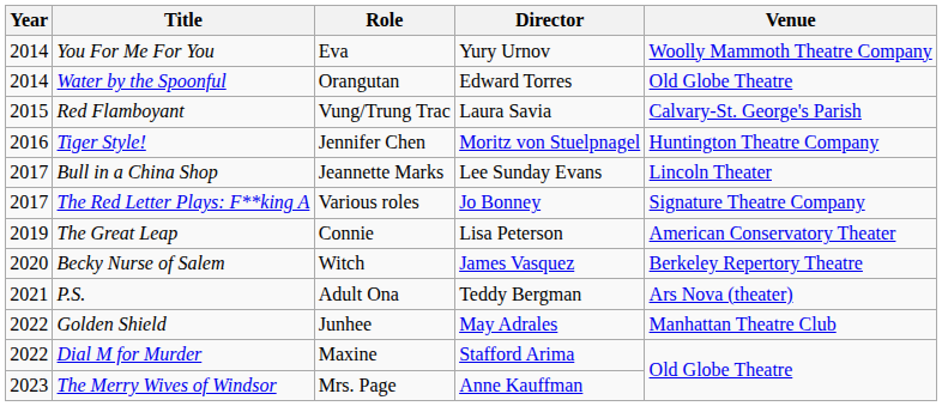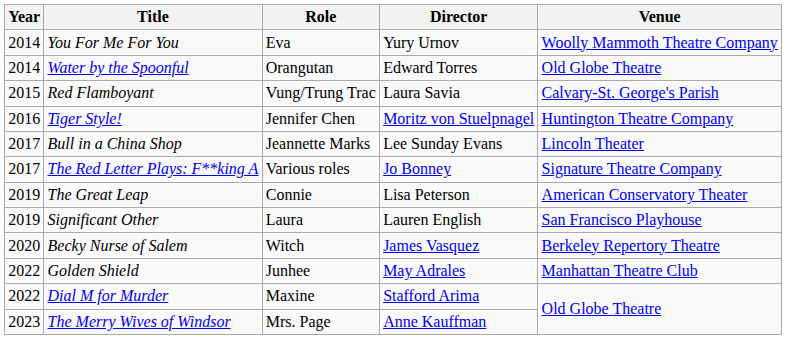 <table class="wikitable sortable">
 <tr>
 <th>Year</th>
 <th scope="col">Title</th>
 <th>Role</th>
 <th>Director</th>
 <th class="unsortable">Venue</th>
 </tr>
 <tr>
 <td>2014</td>
 <td><em>You For Me For You</em></td>
 <td>Eva</td>
 <td>Yury Urnov</td>
 <td><a href='#'>Woolly Mammoth Theatre Company</a></td>
 </tr>
 <tr>
 <td>2014</td>
 <td><em><a href='#'>Water by the Spoonful</a></em></td>
 <td>Orangutan</td>
 <td>Edward Torres</td>
 <td><a href='#'>Old Globe Theatre</a></td>
 </tr>
 <tr>
 <td>2015</td>
 <td><em>Red Flamboyant</em></td>
 <td>Vung/Trung Trac</td>
 <td>Laura Savia</td>
 <td><a href='#'>Calvary-St. George's Parish</a></td>
 </tr>
 <tr>
 <td>2016</td>
 <td><em><a href='#'>Tiger Style!</a></em></td>
 <td>Jennifer Chen</td>
 <td><a href='#'>Moritz von Stuelpnagel</a></td>
 <td><a href='#'>Huntington Theatre Company</a></td>
 </tr>
 <tr>
 <td>2017</td>
 <td><em>Bull in a China Shop</em></td>
 <td>Jeannette Marks</td>
 <td>Lee Sunday Evans</td>
 <td><a href='#'>Lincoln Theater</a></td>
 </tr>
 <tr>
 <td>2017</td>
 <td><em><a href='#'>The Red Letter Plays: F**king A</a></em></td>
 <td>Various roles</td>
 <td><a href='#'>Jo Bonney</a></td>
 <td><a href='#'>Signature Theatre Company</a></td>
 </tr>
 <tr>
 <td>2019</td>
 <td><em>The Great Leap</em></td>
 <td>Connie</td>
 <td>Lisa Peterson</td>
 <td><a href='#'>American Conservatory Theater</a></td>
 </tr>
 <tr>
+<td>2019</td>
+<td><em>Significant Other</em></td>
+<td>Laura</td>
+<td>Lauren English</td>
+<td><a href='#'>San Francisco Playhouse</a></td>
+</tr>
+<tr>
 <td>2020</td>
 <td><em>Becky Nurse of Salem</em></td>
 <td>Witch</td>
 <td><a href='#'>James Vasquez</a></td>
 <td><a href='#'>Berkeley Repertory Theatre</a></td>
-</tr>
-<tr>
-<td>2021</td>
-<td><em>P.S.</em></td>
-<td>Adult Ona</td>
-<td>Teddy Bergman</td>
-<td><a href='#'>Ars Nova (theater)</a></td>
 </tr>
 <tr>
 <td>2022</td>
 <td><em>Golden Shield</em></td>
 <td>Junhee</td>
 <td><a href='#'>May Adrales</a></td>
 <td><a href='#'>Manhattan Theatre Club</a></td>
 </tr>
 <tr>
 <td>2022</td>
 <td><em><a href='#'>Dial M for Murder</a></em></td>
 <td>Maxine</td>
 <td><a href='#'>Stafford Arima</a></td>
 <td rowspan="2"><a href='#'>Old Globe Theatre</a></td>
 </tr>
 <tr>
 <td>2023</td>
 <td><em><a href='#'>The Merry Wives of Windsor</a></em></td>
 <td>Mrs. Page</td>
 <td><a href='#'>Anne Kauffman</a></td>
 </tr>
 </table>
